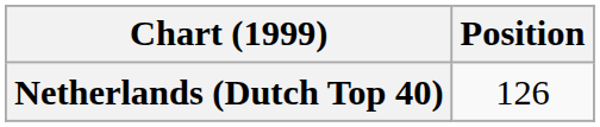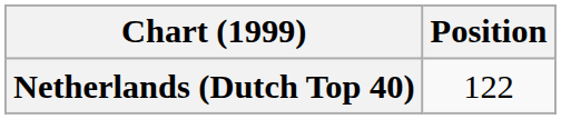 <table class="wikitable plainrowheaders" style="text-align:center">
 <tr>
 <th>Chart (1999)</th>
 <th>Position</th>
 </tr>
 <tr>
 <th scope="row">Netherlands (Dutch Top 40)</th>
-<td>126</td>
+<td>122</td>
 </tr>
 </table>
